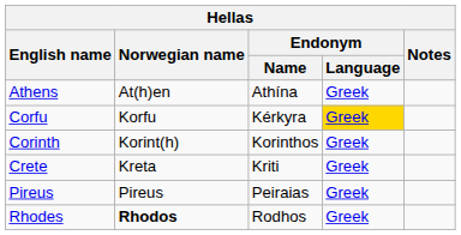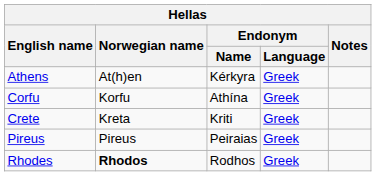 <table class="wikitable sortable">
 <tr>
 <th colspan="5"> Hellas</th>
 </tr>
 <tr>
 <th rowspan="2">English name</th>
 <th rowspan="2">Norwegian name</th>
 <th colspan="2">Endonym</th>
 <th rowspan="2">Notes</th>
 </tr>
 <tr>
 <th>Name</th>
 <th>Language</th>
 </tr>
 <tr>
 <td><a href='#'>Athens</a></td>
 <td>At(h)en</td>
-<td>Athína</td>
+<td>Kérkyra</td>
 <td><a href='#'>Greek</a></td>
 <td></td>
 </tr>
 <tr>
 <td><a href='#'>Corfu</a></td>
 <td>Korfu</td>
-<td>Kérkyra</td>
-<td style="background: gold;"><a href='#'>Greek</a></td>
-<td></td>
-</tr>
-<tr>
-<td><a href='#'>Corinth</a></td>
-<td>Korint(h)</td>
-<td>Korinthos</td>
+<td>Athína</td>
 <td><a href='#'>Greek</a></td>
 <td></td>
 </tr>
 <tr>
 <td><a href='#'>Crete</a></td>
 <td>Kreta</td>
 <td>Kriti</td>
 <td><a href='#'>Greek</a></td>
 <td></td>
 </tr>
 <tr>
 <td><a href='#'>Pireus</a></td>
 <td>Pireus</td>
 <td>Peiraias</td>
 <td><a href='#'>Greek</a></td>
 <td></td>
 </tr>
 <tr>
 <td><a href='#'>Rhodes</a></td>
 <td><strong>Rhodos</strong></td>
 <td>Rodhos</td>
 <td><a href='#'>Greek</a></td>
 <td></td>
 </tr>
 </table>
